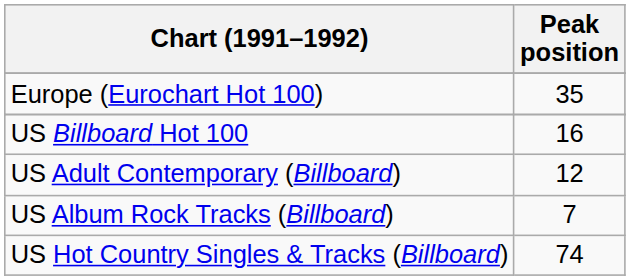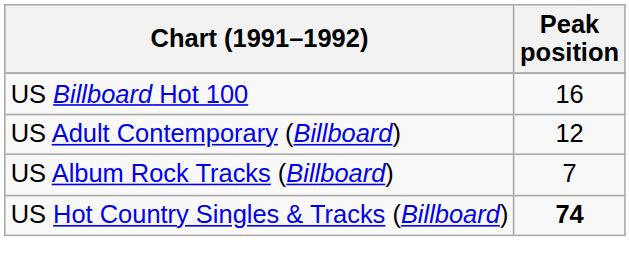 <table class="wikitable sortable">
 <tr>
 <th>Chart (1991–1992)</th>
 <th>Peak<br>position</th>
 </tr>
 <tr>
 </tr>
 <tr>
 </tr>
 <tr>
-</tr>
-<tr>
-<td>Europe (<a href='#'>Eurochart Hot 100</a>)</td>
-<td align="center">35</td>
 </tr>
 <tr>
 </tr>
 <tr>
 </tr>
 <tr>
 </tr>
 <tr>
 </tr>
 <tr>
 </tr>
 <tr>
 </tr>
 <tr>
 </tr>
 <tr>
 </tr>
 <tr>
 <td>US <a href='#'><em>Billboard</em> Hot 100</a></td>
 <td align="center">16</td>
 </tr>
 <tr>
 <td>US <a href='#'>Adult Contemporary</a> (<em><a href='#'>Billboard</a></em>)</td>
 <td align="center">12</td>
 </tr>
 <tr>
 <td>US <a href='#'>Album Rock Tracks</a> (<em><a href='#'>Billboard</a></em>)</td>
 <td align="center">7</td>
 </tr>
 <tr>
 <td>US <a href='#'>Hot Country Singles & Tracks</a> (<em><a href='#'>Billboard</a></em>)</td>
-<td align="center">74</td>
+<td align="center"><strong>74</strong></td>
 </tr>
 </table>
